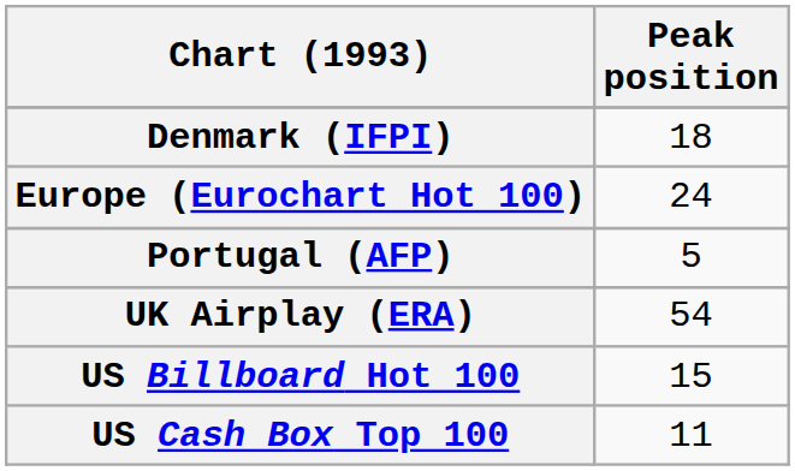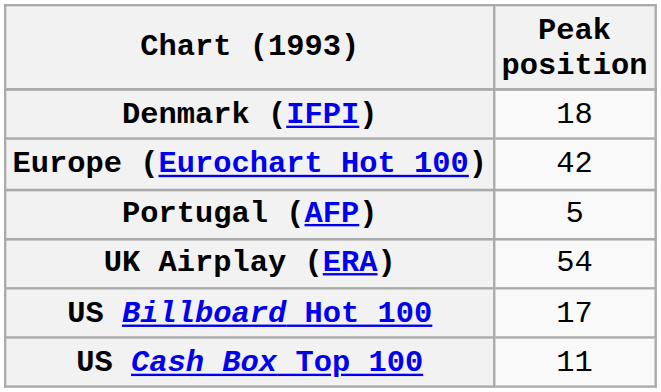 <table class="wikitable sortable plainrowheaders" style="text-align:center">
 <tr>
 <th>Chart (1993)</th>
 <th>Peak<br>position</th>
 </tr>
 <tr>
 </tr>
 <tr>
 </tr>
 <tr>
 </tr>
 <tr>
 <th scope="row">Denmark (<a href='#'>IFPI</a>)</th>
 <td>18</td>
 </tr>
 <tr>
 <th scope="row">Europe (<a href='#'>Eurochart Hot 100</a>)</th>
-<td>24</td>
+<td>42</td>
 </tr>
 <tr>
 </tr>
 <tr>
 </tr>
 <tr>
 </tr>
 <tr>
 </tr>
 <tr>
 </tr>
 <tr>
 </tr>
 <tr>
 <th scope="row">Portugal (<a href='#'>AFP</a>)</th>
 <td>5</td>
 </tr>
 <tr>
 </tr>
 <tr>
 </tr>
 <tr>
 </tr>
 <tr>
 <th scope="row">UK Airplay (<a href='#'>ERA</a>)</th>
 <td>54</td>
 </tr>
 <tr>
 <th scope="row">US <a href='#'><em>Billboard</em> Hot 100</a></th>
-<td>15</td>
+<td>17</td>
 </tr>
 <tr>
 <th scope="row">US <a href='#'><em>Cash Box</em> Top 100</a></th>
 <td>11</td>
 </tr>
 </table>
